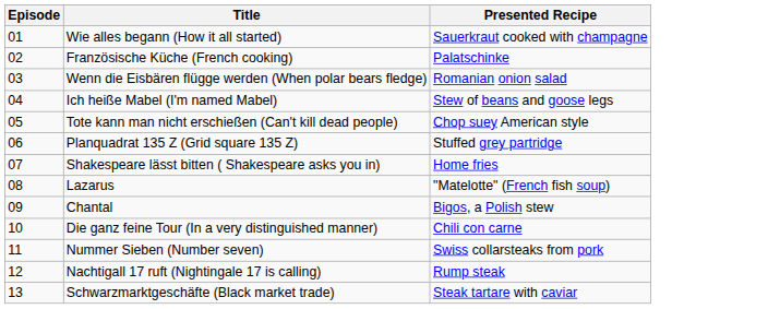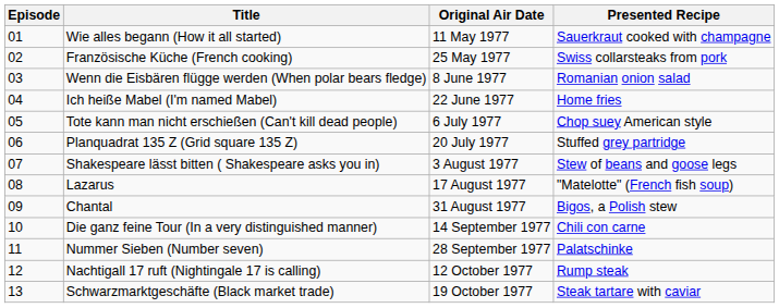 <table class="wikitable">
 <tr>
 <th>Episode</th>
 <th>Title</th>
+<th>Original Air Date</th>
 <th>Presented Recipe</th>
 </tr>
 <tr>
 <td>01</td>
 <td>Wie alles begann (How it all started)</td>
+<td>11 May 1977</td>
 <td><a href='#'>Sauerkraut</a> cooked with <a href='#'>champagne</a></td>
 </tr>
 <tr>
 <td>02</td>
 <td>Französische Küche (French cooking)</td>
-<td><a href='#'>Palatschinke</a></td>
+<td>25 May 1977</td>
+<td><a href='#'>Swiss</a> collarsteaks from <a href='#'>pork</a></td>
 </tr>
 <tr>
 <td>03</td>
 <td>Wenn die Eisbären flügge werden (When polar bears fledge)</td>
+<td>8 June 1977</td>
 <td><a href='#'>Romanian</a> <a href='#'>onion</a> <a href='#'>salad</a></td>
 </tr>
 <tr>
 <td>04</td>
 <td>Ich heiße Mabel (I'm named Mabel)</td>
-<td><a href='#'>Stew</a> of <a href='#'>beans</a> and <a href='#'>goose</a> legs</td>
+<td>22 June 1977</td>
+<td><a href='#'>Home fries</a></td>
 </tr>
 <tr>
 <td>05</td>
 <td>Tote kann man nicht erschießen (Can't kill dead people)</td>
+<td>6 July 1977</td>
 <td><a href='#'>Chop suey</a> American style</td>
 </tr>
 <tr>
 <td>06</td>
 <td>Planquadrat 135 Z (Grid square 135 Z)</td>
+<td>20 July 1977</td>
 <td>Stuffed <a href='#'>grey partridge</a></td>
 </tr>
 <tr>
 <td>07</td>
 <td>Shakespeare lässt bitten ( Shakespeare asks you in)</td>
-<td><a href='#'>Home fries</a></td>
+<td>3 August 1977</td>
+<td><a href='#'>Stew</a> of <a href='#'>beans</a> and <a href='#'>goose</a> legs</td>
 </tr>
 <tr>
 <td>08</td>
 <td>Lazarus</td>
+<td>17 August 1977</td>
 <td>"Matelotte" (<a href='#'>French</a> fish <a href='#'>soup</a>)</td>
 </tr>
 <tr>
 <td>09</td>
 <td>Chantal</td>
+<td>31 August 1977</td>
 <td><a href='#'>Bigos</a>, a <a href='#'>Polish</a> stew</td>
 </tr>
 <tr>
 <td>10</td>
 <td>Die ganz feine Tour (In a very distinguished manner)</td>
+<td>14 September 1977</td>
 <td><a href='#'>Chili con carne</a></td>
 </tr>
 <tr>
 <td>11</td>
 <td>Nummer Sieben (Number seven)</td>
-<td><a href='#'>Swiss</a> collarsteaks from <a href='#'>pork</a></td>
+<td>28 September 1977</td>
+<td><a href='#'>Palatschinke</a></td>
 </tr>
 <tr>
 <td>12</td>
 <td>Nachtigall 17 ruft (Nightingale 17 is calling)</td>
+<td>12 October 1977</td>
 <td><a href='#'>Rump steak</a></td>
 </tr>
 <tr>
 <td>13</td>
 <td>Schwarzmarktgeschäfte (Black market trade)</td>
+<td>19 October 1977</td>
 <td><a href='#'>Steak tartare</a> with <a href='#'>caviar</a></td>
 </tr>
 </table>
